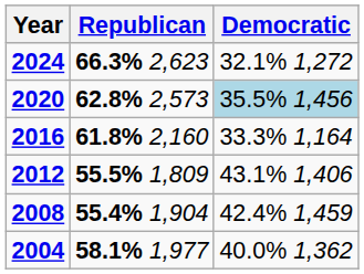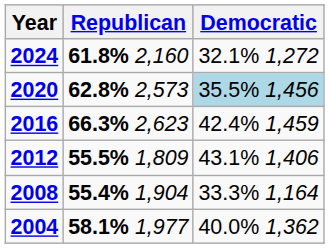 <table class="wikitable" style="float:right; font-size:95%;">
 <tr bgcolor=lightgrey>
 <th>Year</th>
 <th><a href='#'>Republican</a></th>
 <th><a href='#'>Democratic</a></th>
 </tr>
 <tr>
 <td style="text-align:center;" ><strong><a href='#'>2024</a></strong></td>
-<td style="text-align:center;" ><strong>66.3%</strong> <em>2,623</em></td>
+<td style="text-align:center;" ><strong>61.8%</strong> <em>2,160</em></td>
 <td style="text-align:center;" >32.1% <em>1,272</em></td>
 </tr>
 <tr>
 <td style="text-align:center;" ><strong><a href='#'>2020</a></strong></td>
 <td style="text-align:center;" ><strong>62.8%</strong> <em>2,573</em></td>
 <td style="background: lightblue; text-align:center;" >35.5% <em>1,456</em></td>
 </tr>
 <tr>
 <td style="text-align:center;" ><strong><a href='#'>2016</a></strong></td>
-<td style="text-align:center;" ><strong>61.8%</strong> <em>2,160</em></td>
-<td style="text-align:center;" >33.3% <em>1,164</em></td>
+<td style="text-align:center;" ><strong>66.3%</strong> <em>2,623</em></td>
+<td style="text-align:center;" >42.4% <em>1,459</em></td>
 </tr>
 <tr>
 <td style="text-align:center;" ><strong><a href='#'>2012</a></strong></td>
 <td style="text-align:center;" ><strong>55.5%</strong> <em>1,809</em></td>
 <td style="text-align:center;" >43.1% <em>1,406</em></td>
 </tr>
 <tr>
 <td style="text-align:center;" ><strong><a href='#'>2008</a></strong></td>
 <td style="text-align:center;" ><strong>55.4%</strong> <em>1,904</em></td>
-<td style="text-align:center;" >42.4% <em>1,459</em></td>
+<td style="text-align:center;" >33.3% <em>1,164</em></td>
 </tr>
 <tr>
 <td style="text-align:center;" ><strong><a href='#'>2004</a></strong></td>
 <td style="text-align:center;" ><strong>58.1%</strong> <em>1,977</em></td>
 <td style="text-align:center;" >40.0% <em>1,362</em></td>
 </tr>
 </table>
